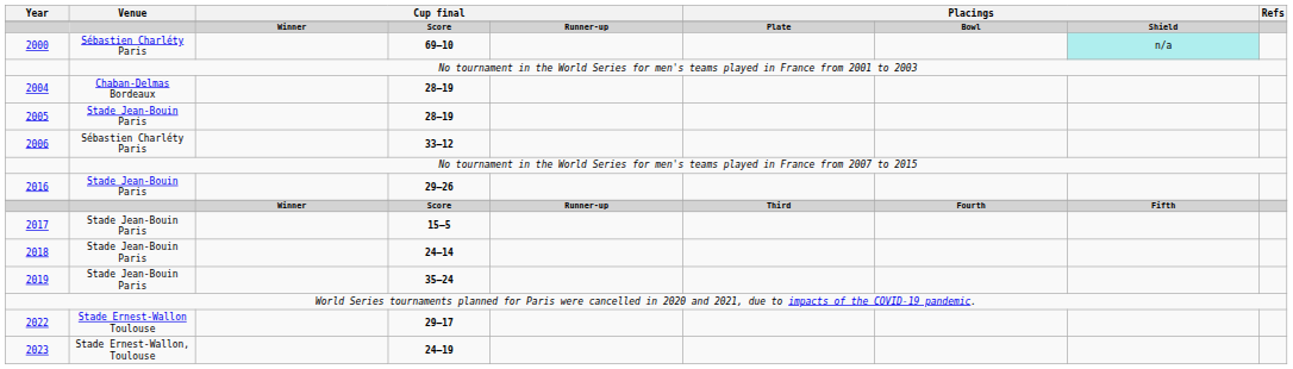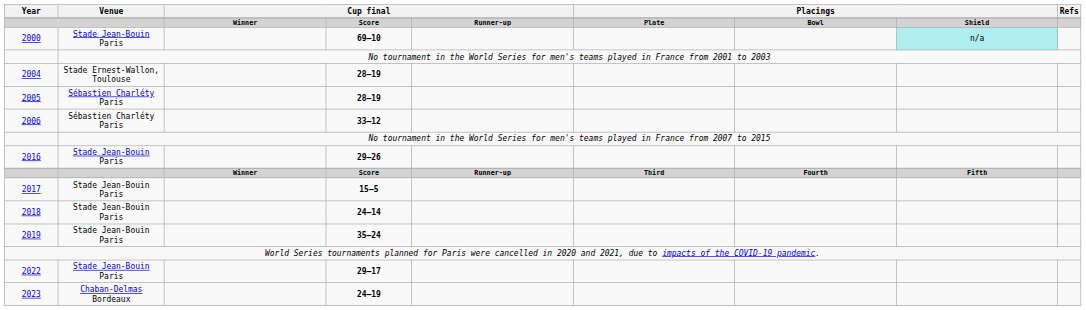 <table class="wikitable" style="font-size:90%; width: 100%; text-align: center;">
 <tr>
 <th width=5%>Year</th>
 <th>Venue</th>
 <th colspan=3>Cup final</th>
 <th colspan=3>Placings</th>
 <th>Refs</th>
 </tr>
 <tr>
 </tr>
 <tr bgcolor=lightgrey style="line-height:9px; font-size:85%; padding:0px;">
 <td style="border-right:0px;"></td>
 <td style="border-left:0px; font-weight:bold;"></td>
 <td width=15% style="font-weight:bold;">Winner</td>
 <td width=8%  style="font-weight:bold;">Score</td>
 <td width=15% style="font-weight:bold;">Runner-up</td>
 <td width=15% style="font-weight:bold;">Plate</td>
 <td width=15% style="font-weight:bold;">Bowl</td>
 <td width=15% style="font-weight:bold;">Shield</td>
 <td></td>
 </tr>
 <tr>
 <td><a href='#'>2000</a></td>
-<td><a href='#'>Sébastien Charléty</a> Paris</td>
+<td><a href='#'>Stade Jean-Bouin</a> <br>Paris</td>
 <td><strong></strong></td>
 <td><strong>69–10</strong></td>
 <td></td>
 <td></td>
 <td></td>
 <td style="background: paleturquoise;">n/a</td>
 <td></td>
 </tr>
 <tr>
 <td></td>
 <td colspan=8 style="border-left:0px;"><em>No tournament in the World Series for men's teams played in France from 2001 to 2003</em></td>
 </tr>
 <tr>
 <td><a href='#'>2004</a></td>
-<td><a href='#'>Chaban-Delmas</a><br> Bordeaux</td>
+<td>Stade Ernest-Wallon, Toulouse</td>
 <td><strong></strong></td>
 <td><strong>28–19</strong></td>
 <td></td>
 <td></td>
 <td></td>
 <td></td>
 <td></td>
 </tr>
 <tr>
 <td><a href='#'>2005</a></td>
-<td><a href='#'>Stade Jean-Bouin</a> <br>Paris</td>
+<td><a href='#'>Sébastien Charléty</a> Paris</td>
 <td><strong></strong></td>
 <td><strong>28–19</strong></td>
 <td></td>
 <td></td>
 <td></td>
 <td></td>
 <td></td>
 </tr>
 <tr>
 <td><a href='#'>2006</a></td>
 <td>Sébastien Charléty <br>Paris</td>
 <td><strong></strong></td>
 <td><strong>33–12</strong></td>
 <td></td>
 <td></td>
 <td></td>
 <td></td>
 <td></td>
 </tr>
 <tr>
 <td></td>
 <td colspan=8 style="border-left:0px;"><em>No tournament in the World Series for men's teams played in France from 2007 to 2015</em></td>
 </tr>
 <tr>
 <td><a href='#'>2016</a></td>
 <td><a href='#'>Stade Jean-Bouin</a><br>Paris</td>
 <td><strong></strong></td>
 <td><strong>29–26</strong></td>
 <td></td>
 <td></td>
 <td></td>
 <td></td>
 <td></td>
 </tr>
 <tr>
 </tr>
 <tr bgcolor=lightgrey style="line-height:9px; font-size:85%; padding:0px;">
 <td style="border-left:0px;"></td>
 <td></td>
 <td width=15% style="font-weight:bold;">Winner</td>
 <td width=8%  style="font-weight:bold;">Score</td>
 <td width=15% style="font-weight:bold;">Runner-up</td>
 <td width=15% style="font-weight:bold;">Third</td>
 <td width=15% style="font-weight:bold;">Fourth</td>
 <td width=15% style="font-weight:bold;">Fifth</td>
 <td></td>
 </tr>
 <tr>
 <td><a href='#'>2017</a></td>
 <td>Stade Jean-Bouin <br>Paris</td>
 <td><strong></strong></td>
 <td><strong>15–5</strong></td>
 <td></td>
 <td></td>
 <td></td>
 <td></td>
 <td></td>
 </tr>
 <tr>
 <td><a href='#'>2018</a></td>
 <td>Stade Jean-Bouin <br> Paris</td>
 <td></td>
 <td><strong>24–14</strong></td>
 <td></td>
 <td></td>
 <td></td>
 <td></td>
 <td></td>
 </tr>
 <tr>
 <td><a href='#'>2019</a></td>
 <td>Stade Jean-Bouin <br> Paris</td>
 <td><strong></strong></td>
 <td><strong>35–24</strong></td>
 <td></td>
 <td></td>
 <td></td>
 <td></td>
 <td></td>
 </tr>
 <tr>
 <td colspan=100%><em>World Series tournaments planned for Paris were cancelled in 2020 and 2021, due to <a href='#'>impacts of the COVID-19 pandemic</a>.</em></td>
 </tr>
 <tr>
 <td><a href='#'>2022</a></td>
-<td><a href='#'>Stade Ernest-Wallon</a> <br> Toulouse</td>
+<td><a href='#'>Stade Jean-Bouin</a><br>Paris</td>
 <td><strong></strong></td>
 <td><strong>29–17</strong></td>
 <td></td>
 <td></td>
 <td></td>
 <td></td>
 <td></td>
 </tr>
 <tr>
 <td><a href='#'>2023</a></td>
-<td>Stade Ernest-Wallon, Toulouse</td>
+<td><a href='#'>Chaban-Delmas</a><br> Bordeaux</td>
 <td><strong></strong></td>
 <td><strong>24–19</strong></td>
 <td></td>
 <td></td>
 <td></td>
 <td></td>
 <td></td>
 </tr>
 </table>
